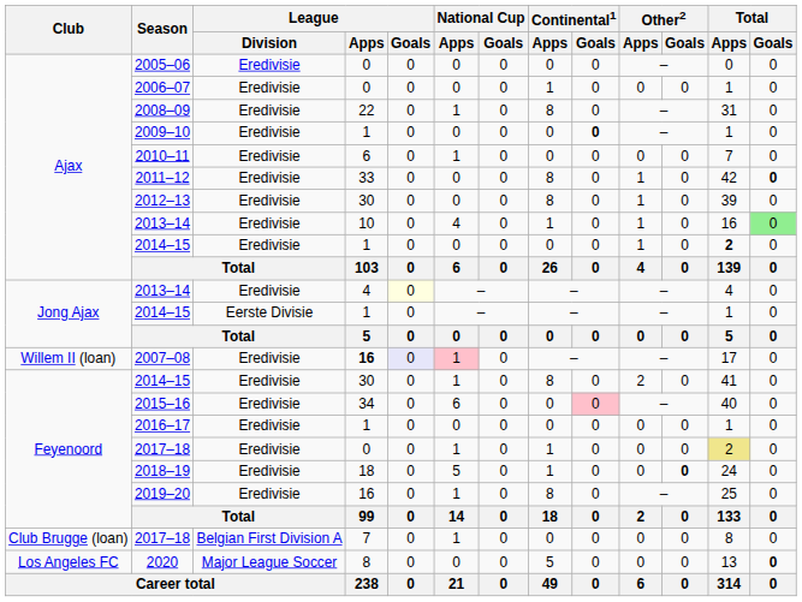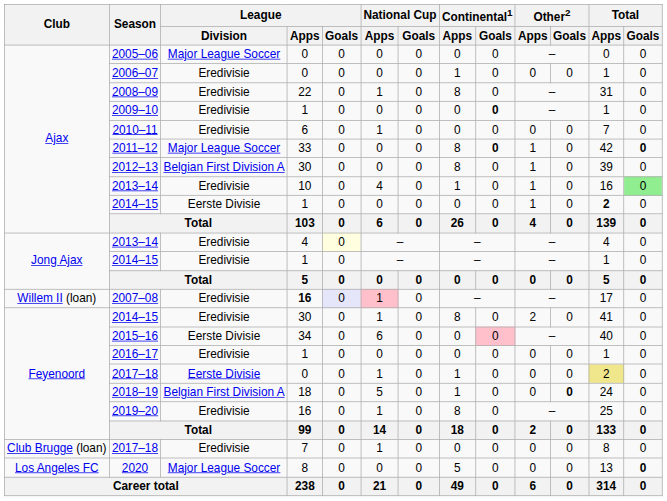 <table class="wikitable" style="text-align:center">
 <tr>
 <th rowspan="2">Club</th>
 <th rowspan="2">Season</th>
 <th colspan="3">League</th>
 <th colspan="2">National Cup</th>
 <th colspan="2">Continental<sup>1</sup></th>
 <th colspan="2">Other<sup>2</sup></th>
 <th colspan="2">Total</th>
 </tr>
 <tr>
 <th>Division</th>
 <th>Apps</th>
 <th>Goals</th>
 <th>Apps</th>
 <th>Goals</th>
 <th>Apps</th>
 <th>Goals</th>
 <th>Apps</th>
 <th>Goals</th>
 <th>Apps</th>
 <th>Goals</th>
 </tr>
 <tr>
 <td rowspan="10"><a href='#'>Ajax</a></td>
 <td><a href='#'>2005–06</a></td>
-<td><a href='#'>Eredivisie</a></td>
+<td><a href='#'>Major League Soccer</a></td>
 <td>0</td>
 <td>0</td>
 <td>0</td>
 <td>0</td>
 <td>0</td>
 <td>0</td>
 <td colspan="2">–</td>
 <td>0</td>
 <td>0</td>
 </tr>
 <tr>
 <td><a href='#'>2006–07</a></td>
 <td>Eredivisie</td>
 <td>0</td>
 <td>0</td>
 <td>0</td>
 <td>0</td>
 <td>1</td>
 <td>0</td>
 <td>0</td>
 <td>0</td>
 <td>1</td>
 <td>0</td>
 </tr>
 <tr>
 <td><a href='#'>2008–09</a></td>
 <td>Eredivisie</td>
 <td>22</td>
 <td>0</td>
 <td>1</td>
 <td>0</td>
 <td>8</td>
 <td>0</td>
 <td colspan="2">–</td>
 <td>31</td>
 <td>0</td>
 </tr>
 <tr>
 <td><a href='#'>2009–10</a></td>
 <td>Eredivisie</td>
 <td>1</td>
 <td>0</td>
 <td>0</td>
 <td>0</td>
 <td>0</td>
 <td><strong>0</strong></td>
 <td colspan="2">–</td>
 <td>1</td>
 <td>0</td>
 </tr>
 <tr>
 <td><a href='#'>2010–11</a></td>
 <td>Eredivisie</td>
 <td>6</td>
 <td>0</td>
 <td>1</td>
 <td>0</td>
 <td>0</td>
 <td>0</td>
 <td>0</td>
 <td>0</td>
 <td>7</td>
 <td>0</td>
 </tr>
 <tr>
 <td><a href='#'>2011–12</a></td>
-<td>Eredivisie</td>
+<td><a href='#'>Major League Soccer</a></td>
 <td>33</td>
 <td>0</td>
 <td>0</td>
 <td>0</td>
 <td>8</td>
-<td>0</td>
+<td><strong>0</strong></td>
 <td>1</td>
 <td>0</td>
 <td>42</td>
 <td><strong>0</strong></td>
 </tr>
 <tr>
 <td><a href='#'>2012–13</a></td>
-<td>Eredivisie</td>
+<td><a href='#'>Belgian First Division A</a></td>
 <td>30</td>
 <td>0</td>
 <td>0</td>
 <td>0</td>
 <td>8</td>
 <td>0</td>
 <td>1</td>
 <td>0</td>
 <td>39</td>
 <td>0</td>
 </tr>
 <tr>
 <td><a href='#'>2013–14</a></td>
 <td>Eredivisie</td>
 <td>10</td>
 <td>0</td>
 <td>4</td>
 <td>0</td>
 <td>1</td>
 <td>0</td>
 <td>1</td>
 <td>0</td>
 <td>16</td>
 <td style="background: lightgreen;">0</td>
 </tr>
 <tr>
 <td><a href='#'>2014–15</a></td>
-<td>Eredivisie</td>
+<td>Eerste Divisie</td>
 <td>1</td>
 <td>0</td>
 <td>0</td>
 <td>0</td>
 <td>0</td>
 <td>0</td>
 <td>1</td>
 <td>0</td>
 <td><strong>2</strong></td>
 <td>0</td>
 </tr>
 <tr>
 <th colspan="2">Total</th>
 <th>103</th>
 <th>0</th>
 <th>6</th>
 <th>0</th>
 <th>26</th>
 <th>0</th>
 <th>4</th>
 <th>0</th>
 <th>139</th>
 <th>0</th>
 </tr>
 <tr>
 <td rowspan="3"><a href='#'>Jong Ajax</a></td>
 <td><a href='#'>2013–14</a></td>
 <td>Eredivisie</td>
 <td>4</td>
 <td style="background: lightyellow;">0</td>
 <td colspan="2">–</td>
 <td colspan="2">–</td>
 <td colspan="2">–</td>
 <td>4</td>
 <td>0</td>
 </tr>
 <tr>
 <td><a href='#'>2014–15</a></td>
-<td>Eerste Divisie</td>
+<td>Eredivisie</td>
 <td>1</td>
 <td>0</td>
 <td colspan="2">–</td>
 <td colspan="2">–</td>
 <td colspan="2">–</td>
 <td>1</td>
 <td>0</td>
 </tr>
 <tr>
 <th colspan="2">Total</th>
 <th>5</th>
 <th>0</th>
 <th>0</th>
 <th>0</th>
 <th>0</th>
 <th>0</th>
 <th>0</th>
 <th>0</th>
 <th>5</th>
 <th>0</th>
 </tr>
 <tr>
 <td><a href='#'>Willem II</a> (loan)</td>
 <td><a href='#'>2007–08</a></td>
 <td>Eredivisie</td>
 <td><strong>16</strong></td>
 <td style="background: lavender;">0</td>
 <td style="background: pink;">1</td>
 <td>0</td>
 <td colspan="2">–</td>
 <td colspan="2">–</td>
 <td>17</td>
 <td>0</td>
 </tr>
 <tr>
 <td rowspan="7"><a href='#'>Feyenoord</a></td>
 <td><a href='#'>2014–15</a></td>
 <td>Eredivisie</td>
 <td>30</td>
 <td>0</td>
 <td>1</td>
 <td>0</td>
 <td>8</td>
 <td>0</td>
 <td>2</td>
 <td>0</td>
 <td>41</td>
 <td>0</td>
 </tr>
 <tr>
 <td><a href='#'>2015–16</a></td>
-<td>Eredivisie</td>
+<td>Eerste Divisie</td>
 <td>34</td>
 <td>0</td>
 <td>6</td>
 <td>0</td>
 <td>0</td>
 <td style="background: pink;">0</td>
 <td colspan="2">–</td>
 <td>40</td>
 <td>0</td>
 </tr>
 <tr>
 <td><a href='#'>2016–17</a></td>
 <td>Eredivisie</td>
 <td>1</td>
 <td>0</td>
 <td>0</td>
 <td>0</td>
 <td>0</td>
 <td>0</td>
 <td>0</td>
 <td>0</td>
 <td>1</td>
 <td>0</td>
 </tr>
 <tr>
 <td><a href='#'>2017–18</a></td>
-<td>Eredivisie</td>
+<td><a href='#'>Eerste Divisie</a></td>
 <td>0</td>
 <td>0</td>
 <td>1</td>
 <td>0</td>
 <td>1</td>
 <td>0</td>
 <td>0</td>
 <td>0</td>
 <td style="background: khaki;">2</td>
 <td>0</td>
 </tr>
 <tr>
 <td><a href='#'>2018–19</a></td>
-<td>Eredivisie</td>
+<td><a href='#'>Belgian First Division A</a></td>
 <td>18</td>
 <td>0</td>
 <td>5</td>
 <td>0</td>
 <td>1</td>
 <td>0</td>
 <td>0</td>
 <td><strong>0</strong></td>
 <td>24</td>
 <td>0</td>
 </tr>
 <tr>
 <td><a href='#'>2019–20</a></td>
 <td>Eredivisie</td>
 <td>16</td>
 <td>0</td>
 <td>1</td>
 <td>0</td>
 <td>8</td>
 <td>0</td>
 <td colspan="2">–</td>
 <td>25</td>
 <td>0</td>
 </tr>
 <tr>
 <th colspan="2">Total</th>
 <th>99</th>
 <th>0</th>
 <th>14</th>
 <th>0</th>
 <th>18</th>
 <th>0</th>
 <th>2</th>
 <th>0</th>
 <th>133</th>
 <th>0</th>
 </tr>
 <tr>
 <td><a href='#'>Club Brugge</a> (loan)</td>
 <td><a href='#'>2017–18</a></td>
-<td><a href='#'>Belgian First Division A</a></td>
+<td>Eredivisie</td>
 <td>7</td>
 <td>0</td>
 <td>1</td>
 <td>0</td>
 <td>0</td>
 <td>0</td>
 <td>0</td>
 <td>0</td>
 <td>8</td>
 <td>0</td>
 </tr>
 <tr>
 <td><a href='#'>Los Angeles FC</a></td>
 <td><a href='#'>2020</a></td>
 <td><a href='#'>Major League Soccer</a></td>
 <td>8</td>
 <td>0</td>
 <td>0</td>
 <td>0</td>
 <td>5</td>
 <td>0</td>
 <td>0</td>
 <td>0</td>
 <td>13</td>
 <td><strong>0</strong></td>
 </tr>
 <tr>
 <th colspan="3">Career total</th>
 <th>238</th>
 <th>0</th>
 <th>21</th>
 <th>0</th>
 <th>49</th>
 <th>0</th>
 <th>6</th>
 <th>0</th>
 <th>314</th>
 <th>0</th>
 </tr>
 </table>
